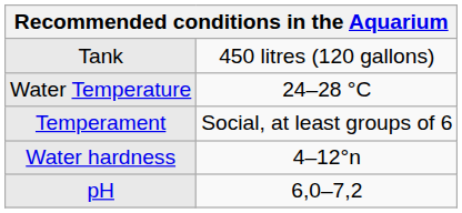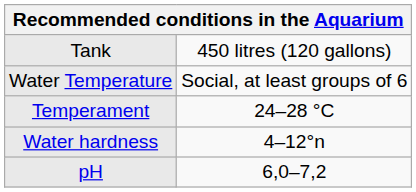 <table class="wikitable" style="text-align: center">
 <tr>
 <th colspan=2>Recommended conditions in the <a href='#'>Aquarium</a></th>
 </tr>
 <tr>
 <td style="background-color:#E9E9E9">Tank</td>
 <td>450 litres (120 gallons)</td>
 </tr>
 <tr>
 <td style="background-color:#E9E9E9">Water <a href='#'>Temperature</a></td>
-<td>24–28 °C</td>
+<td>Social, at least groups of 6</td>
 </tr>
 <tr>
 <td style="background-color:#E9E9E9"><a href='#'>Temperament</a></td>
-<td>Social, at least groups of 6</td>
+<td>24–28 °C</td>
 </tr>
 <tr>
 <td style="background-color:#E9E9E9"><a href='#'>Water hardness</a></td>
 <td>4–12°n</td>
 </tr>
 <tr>
 <td style="background-color:#E9E9E9"><a href='#'>pH</a></td>
 <td>6,0–7,2</td>
 </tr>
 </table>
